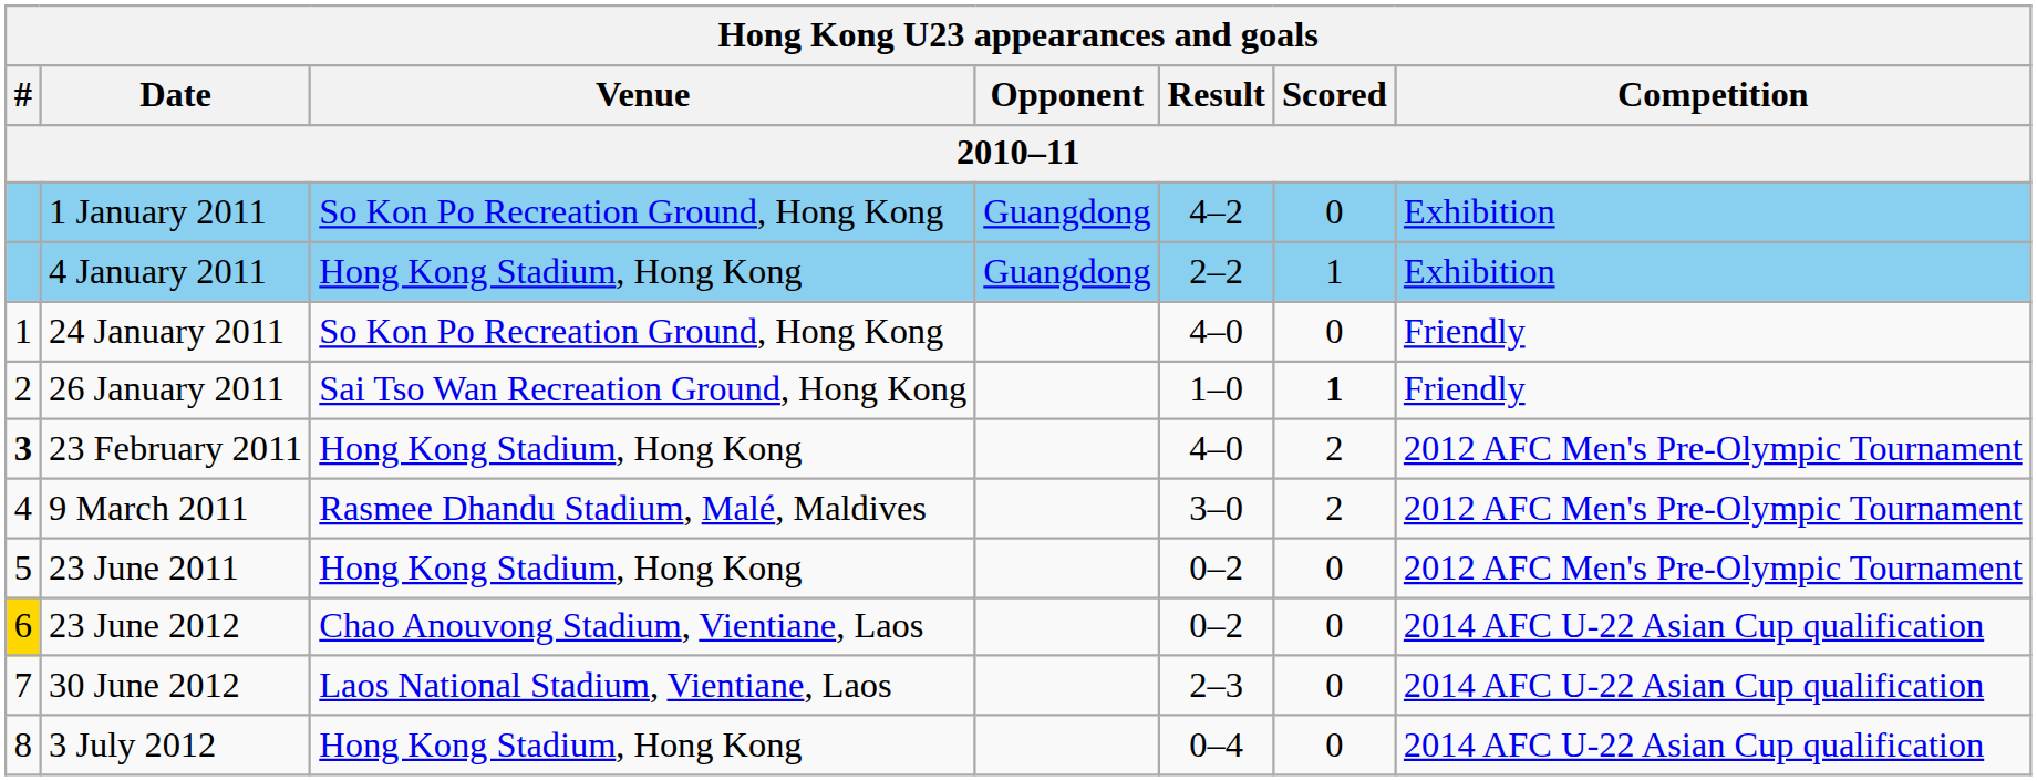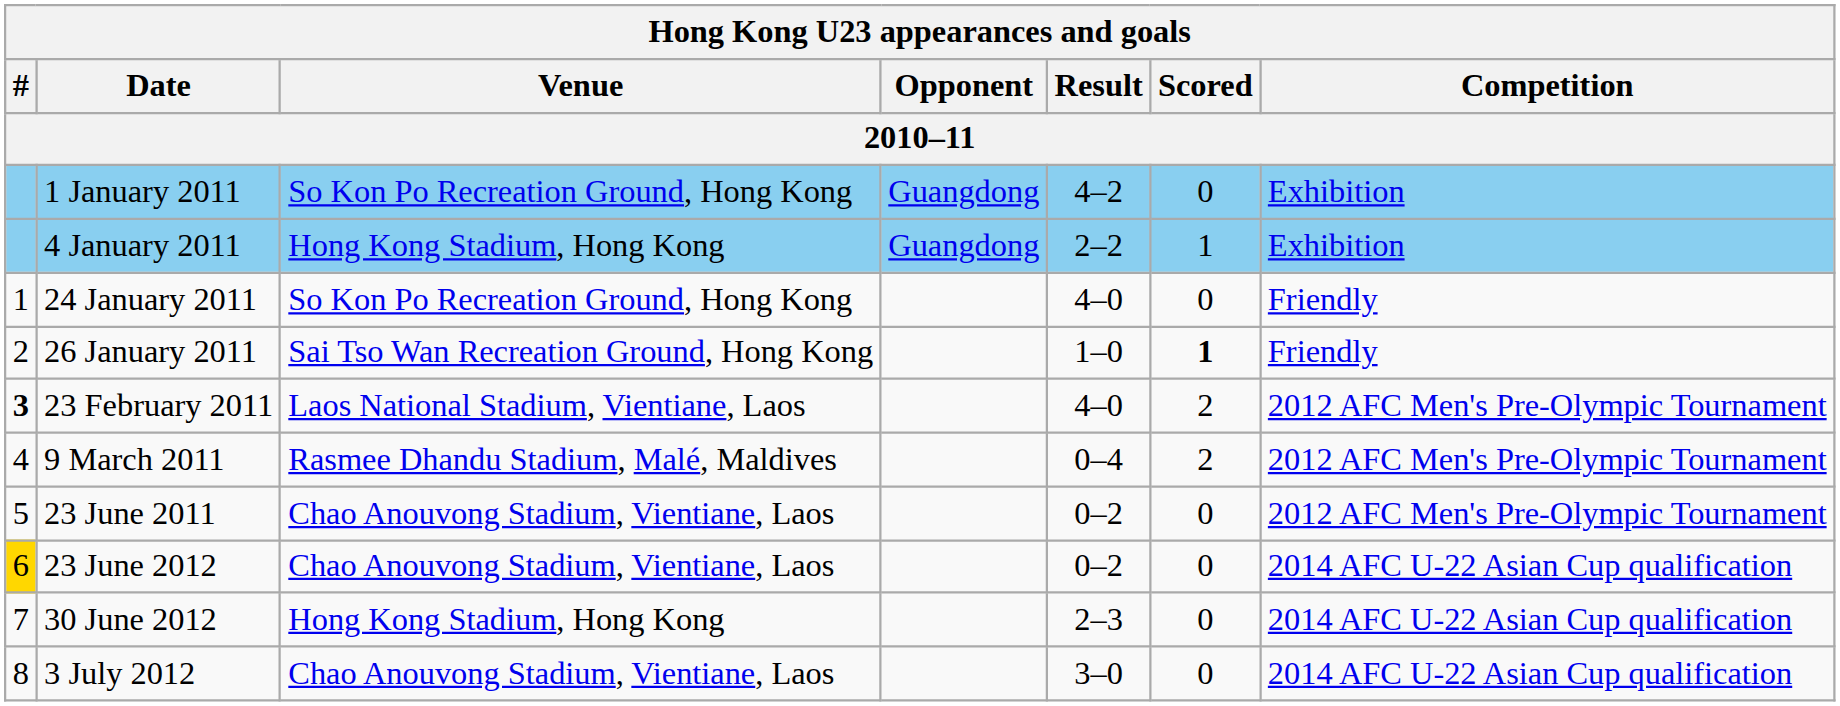 <table class="wikitable" style="font-size:90%; text-align: left;">
 <tr>
 <th colspan="7"><strong>Hong Kong U23 appearances and goals</strong></th>
 </tr>
 <tr bgcolor="#CCCCCC" align="center">
 <th>#</th>
 <th>Date</th>
 <th>Venue</th>
 <th>Opponent</th>
 <th>Result</th>
 <th>Scored</th>
 <th>Competition</th>
 </tr>
 <tr>
 <th colspan="7"><strong>2010–11</strong></th>
 </tr>
 <tr style="background-color:#89CFF0">
 <td></td>
 <td>1 January 2011</td>
 <td><a href='#'>So Kon Po Recreation Ground</a>, Hong Kong</td>
 <td><a href='#'>Guangdong</a></td>
 <td align=center>4–2</td>
 <td align=center>0</td>
 <td><a href='#'>Exhibition</a></td>
 </tr>
 <tr style="background-color:#89CFF0">
 <td></td>
 <td>4 January 2011</td>
 <td><a href='#'>Hong Kong Stadium</a>, Hong Kong</td>
 <td><a href='#'>Guangdong</a></td>
 <td align=center>2–2</td>
 <td align=center>1</td>
 <td><a href='#'>Exhibition</a></td>
 </tr>
 <tr>
 <td>1</td>
 <td>24 January 2011</td>
 <td><a href='#'>So Kon Po Recreation Ground</a>, Hong Kong</td>
 <td></td>
 <td align=center>4–0</td>
 <td align=center>0</td>
 <td><a href='#'>Friendly</a></td>
 </tr>
 <tr>
 <td>2</td>
 <td>26 January 2011</td>
 <td><a href='#'>Sai Tso Wan Recreation Ground</a>, Hong Kong</td>
 <td></td>
 <td align=center>1–0</td>
 <td align=center><strong>1</strong></td>
 <td><a href='#'>Friendly</a></td>
 </tr>
 <tr>
 <td><strong>3</strong></td>
 <td>23 February 2011</td>
-<td><a href='#'>Hong Kong Stadium</a>, Hong Kong</td>
+<td><a href='#'>Laos National Stadium</a>, <a href='#'>Vientiane</a>, Laos</td>
 <td></td>
 <td align=center>4–0</td>
 <td align=center>2</td>
 <td><a href='#'>2012 AFC Men's Pre-Olympic Tournament</a></td>
 </tr>
 <tr>
 <td>4</td>
 <td>9 March 2011</td>
 <td><a href='#'>Rasmee Dhandu Stadium</a>, <a href='#'>Malé</a>, Maldives</td>
 <td></td>
-<td align=center>3–0</td>
+<td align=center>0–4</td>
 <td align=center>2</td>
 <td><a href='#'>2012 AFC Men's Pre-Olympic Tournament</a></td>
 </tr>
 <tr>
 <td>5</td>
 <td>23 June 2011</td>
-<td><a href='#'>Hong Kong Stadium</a>, Hong Kong</td>
+<td><a href='#'>Chao Anouvong Stadium</a>, <a href='#'>Vientiane</a>, Laos</td>
 <td></td>
 <td align=center>0–2</td>
 <td align=center>0</td>
 <td><a href='#'>2012 AFC Men's Pre-Olympic Tournament</a></td>
 </tr>
 <tr>
 <td style="background: gold;">6</td>
 <td>23 June 2012</td>
 <td><a href='#'>Chao Anouvong Stadium</a>, <a href='#'>Vientiane</a>, Laos</td>
 <td></td>
 <td align=center>0–2</td>
 <td align=center>0</td>
 <td><a href='#'>2014 AFC U-22 Asian Cup qualification</a></td>
 </tr>
 <tr>
 <td>7</td>
 <td>30 June 2012</td>
-<td><a href='#'>Laos National Stadium</a>, <a href='#'>Vientiane</a>, Laos</td>
+<td><a href='#'>Hong Kong Stadium</a>, Hong Kong</td>
 <td></td>
 <td align=center>2–3</td>
 <td align=center>0</td>
 <td><a href='#'>2014 AFC U-22 Asian Cup qualification</a></td>
 </tr>
 <tr>
 <td>8</td>
 <td>3 July 2012</td>
-<td><a href='#'>Hong Kong Stadium</a>, Hong Kong</td>
+<td><a href='#'>Chao Anouvong Stadium</a>, <a href='#'>Vientiane</a>, Laos</td>
 <td></td>
-<td align=center>0–4</td>
+<td align=center>3–0</td>
 <td align=center>0</td>
 <td><a href='#'>2014 AFC U-22 Asian Cup qualification</a></td>
 </tr>
 </table>
